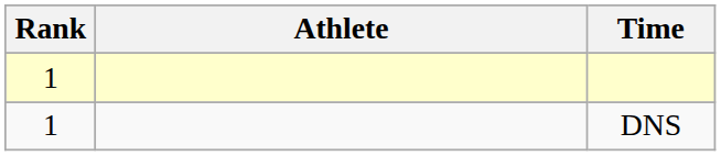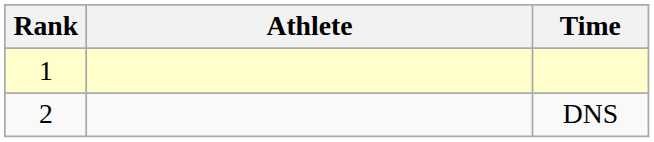 <table class=wikitable style="text-align:center">
 <tr>
 <th width=40>Rank</th>
 <th width=250>Athlete</th>
 <th width=60>Time</th>
 </tr>
 <tr bgcolor=ffffcc>
 <td>1</td>
 <td align=left></td>
 <td></td>
 </tr>
 <tr>
-<td>1</td>
+<td>2</td>
 <td align=left></td>
 <td>DNS</td>
 </tr>
 </table>
